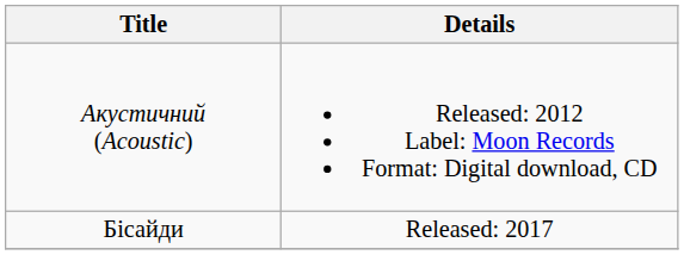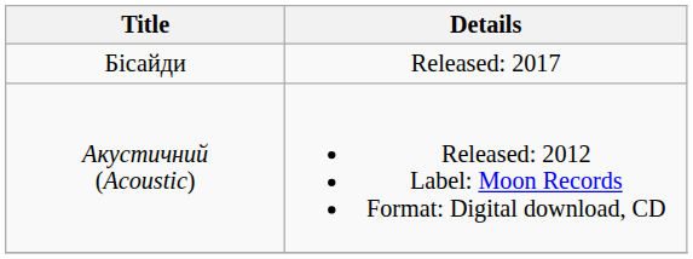 <table class="wikitable plainrowheaders" style="text-align:center;">
 <tr>
 <th scope="col" style="width:11em;">Title</th>
 <th scope="col" style="width:16em;">Details</th>
 </tr>
 <tr>
+<td>Бісайди</td>
+<td>Released: 2017</td>
+</tr>
+<tr>
 <td scope="row"><em>Акустичний</em><br><span>(<em>Acoustic</em>)</span></td>
 <td><br><ul><li>Released: 2012</li><li>Label: <a href='#'>Moon Records</a></li><li>Format: Digital download, CD</li></ul></td>
 </tr>
 <tr>
-<td>Бісайди</td>
-<td>Released: 2017</td>
-</tr>
-<tr>
 </tr>
 </table>
